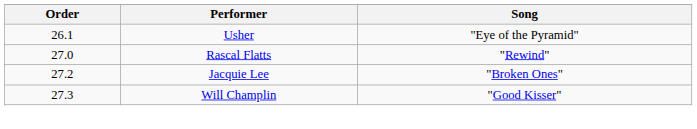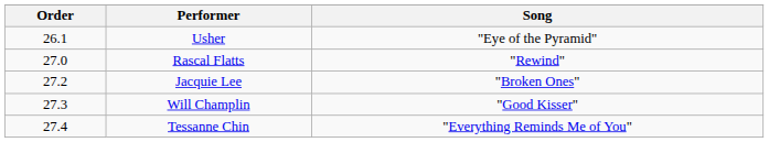 <table class="wikitable" style="text-align:center; width:55%;">
 <tr>
 </tr>
 <tr>
 <th>Order</th>
 <th>Performer</th>
 <th>Song</th>
 </tr>
 <tr>
 <td>26.1</td>
 <td><a href='#'>Usher</a></td>
 <td>"Eye of the Pyramid"</td>
 </tr>
 <tr>
 <td>27.0</td>
 <td><a href='#'>Rascal Flatts</a></td>
 <td>"<a href='#'>Rewind</a>"</td>
 </tr>
 <tr>
 <td>27.2</td>
 <td><a href='#'>Jacquie Lee</a></td>
 <td>"<a href='#'>Broken Ones</a>"</td>
 </tr>
 <tr>
 <td>27.3</td>
 <td><a href='#'>Will Champlin</a></td>
 <td>"<a href='#'>Good Kisser</a>"</td>
 </tr>
+<tr>
+<td>27.4</td>
+<td><a href='#'>Tessanne Chin</a></td>
+<td>"<a href='#'>Everything Reminds Me of You</a>"</td>
+</tr>
 </table>
